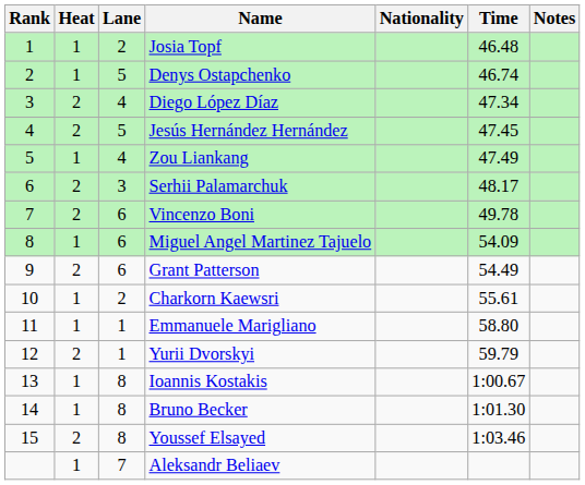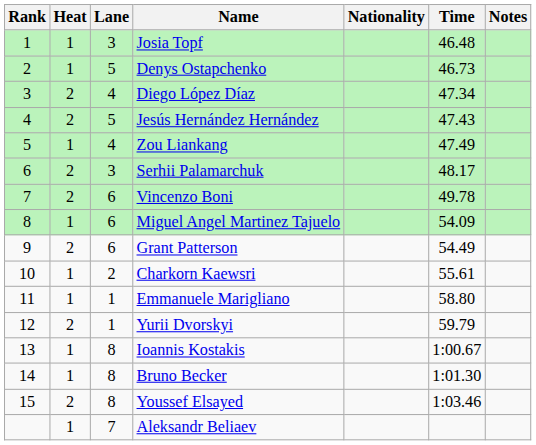 <table class="wikitable sortable" style="text-align:center">
 <tr>
 <th>Rank</th>
 <th>Heat</th>
 <th>Lane</th>
 <th>Name</th>
 <th>Nationality</th>
 <th>Time</th>
 <th>Notes</th>
 </tr>
 <tr bgcolor=bbf3bb>
 <td>1</td>
 <td>1</td>
-<td>2</td>
+<td>3</td>
 <td align=left><a href='#'>Josia Topf</a></td>
 <td align=left></td>
 <td>46.48</td>
 <td></td>
 </tr>
 <tr bgcolor=bbf3bb>
 <td>2</td>
 <td>1</td>
 <td>5</td>
 <td align=left><a href='#'>Denys Ostapchenko</a></td>
 <td align=left></td>
-<td>46.74</td>
+<td>46.73</td>
 <td></td>
 </tr>
 <tr bgcolor=bbf3bb>
 <td>3</td>
 <td>2</td>
 <td>4</td>
 <td align=left><a href='#'>Diego López Díaz</a></td>
 <td align=left></td>
 <td>47.34</td>
 <td></td>
 </tr>
 <tr bgcolor=bbf3bb>
 <td>4</td>
 <td>2</td>
 <td>5</td>
 <td align=left><a href='#'>Jesús Hernández Hernández</a></td>
 <td align=left></td>
-<td>47.45</td>
+<td>47.43</td>
 <td></td>
 </tr>
 <tr bgcolor=bbf3bb>
 <td>5</td>
 <td>1</td>
 <td>4</td>
 <td align=left><a href='#'>Zou Liankang</a></td>
 <td align=left></td>
 <td>47.49</td>
 <td></td>
 </tr>
 <tr bgcolor=bbf3bb>
 <td>6</td>
 <td>2</td>
 <td>3</td>
 <td align=left><a href='#'>Serhii Palamarchuk</a></td>
 <td align=left></td>
 <td>48.17</td>
 <td></td>
 </tr>
 <tr bgcolor=bbf3bb>
 <td>7</td>
 <td>2</td>
 <td>6</td>
 <td align=left><a href='#'>Vincenzo Boni</a></td>
 <td align=left></td>
 <td>49.78</td>
 <td></td>
 </tr>
 <tr bgcolor=bbf3bb>
 <td>8</td>
 <td>1</td>
 <td>6</td>
 <td align=left><a href='#'>Miguel Angel Martinez Tajuelo</a></td>
 <td align=left></td>
 <td>54.09</td>
 <td></td>
 </tr>
 <tr>
 <td>9</td>
 <td>2</td>
 <td>6</td>
 <td align=left><a href='#'>Grant Patterson</a></td>
 <td align=left></td>
 <td>54.49</td>
 <td></td>
 </tr>
 <tr>
 <td>10</td>
 <td>1</td>
 <td>2</td>
 <td align=left><a href='#'>Charkorn Kaewsri</a></td>
 <td align=left></td>
 <td>55.61</td>
 <td></td>
 </tr>
 <tr>
 <td>11</td>
 <td>1</td>
 <td>1</td>
 <td align=left><a href='#'>Emmanuele Marigliano</a></td>
 <td align=left></td>
 <td>58.80</td>
 <td></td>
 </tr>
 <tr>
 <td>12</td>
 <td>2</td>
 <td>1</td>
 <td align=left><a href='#'>Yurii Dvorskyi</a></td>
 <td align=left></td>
 <td>59.79</td>
 <td></td>
 </tr>
 <tr>
 <td>13</td>
 <td>1</td>
 <td>8</td>
 <td align=left><a href='#'>Ioannis Kostakis</a></td>
 <td align=left></td>
 <td>1:00.67</td>
 <td></td>
 </tr>
 <tr>
 <td>14</td>
 <td>1</td>
 <td>8</td>
 <td align=left><a href='#'>Bruno Becker</a></td>
 <td align=left></td>
 <td>1:01.30</td>
 <td></td>
 </tr>
 <tr>
 <td>15</td>
 <td>2</td>
 <td>8</td>
 <td align=left><a href='#'>Youssef Elsayed</a></td>
 <td align=left></td>
 <td>1:03.46</td>
 <td></td>
 </tr>
 <tr>
 <td></td>
 <td>1</td>
 <td>7</td>
 <td align=left><a href='#'>Aleksandr Beliaev</a></td>
 <td align=left></td>
 <td data-sort-value=9:99.99></td>
 <td></td>
 </tr>
 </table>
